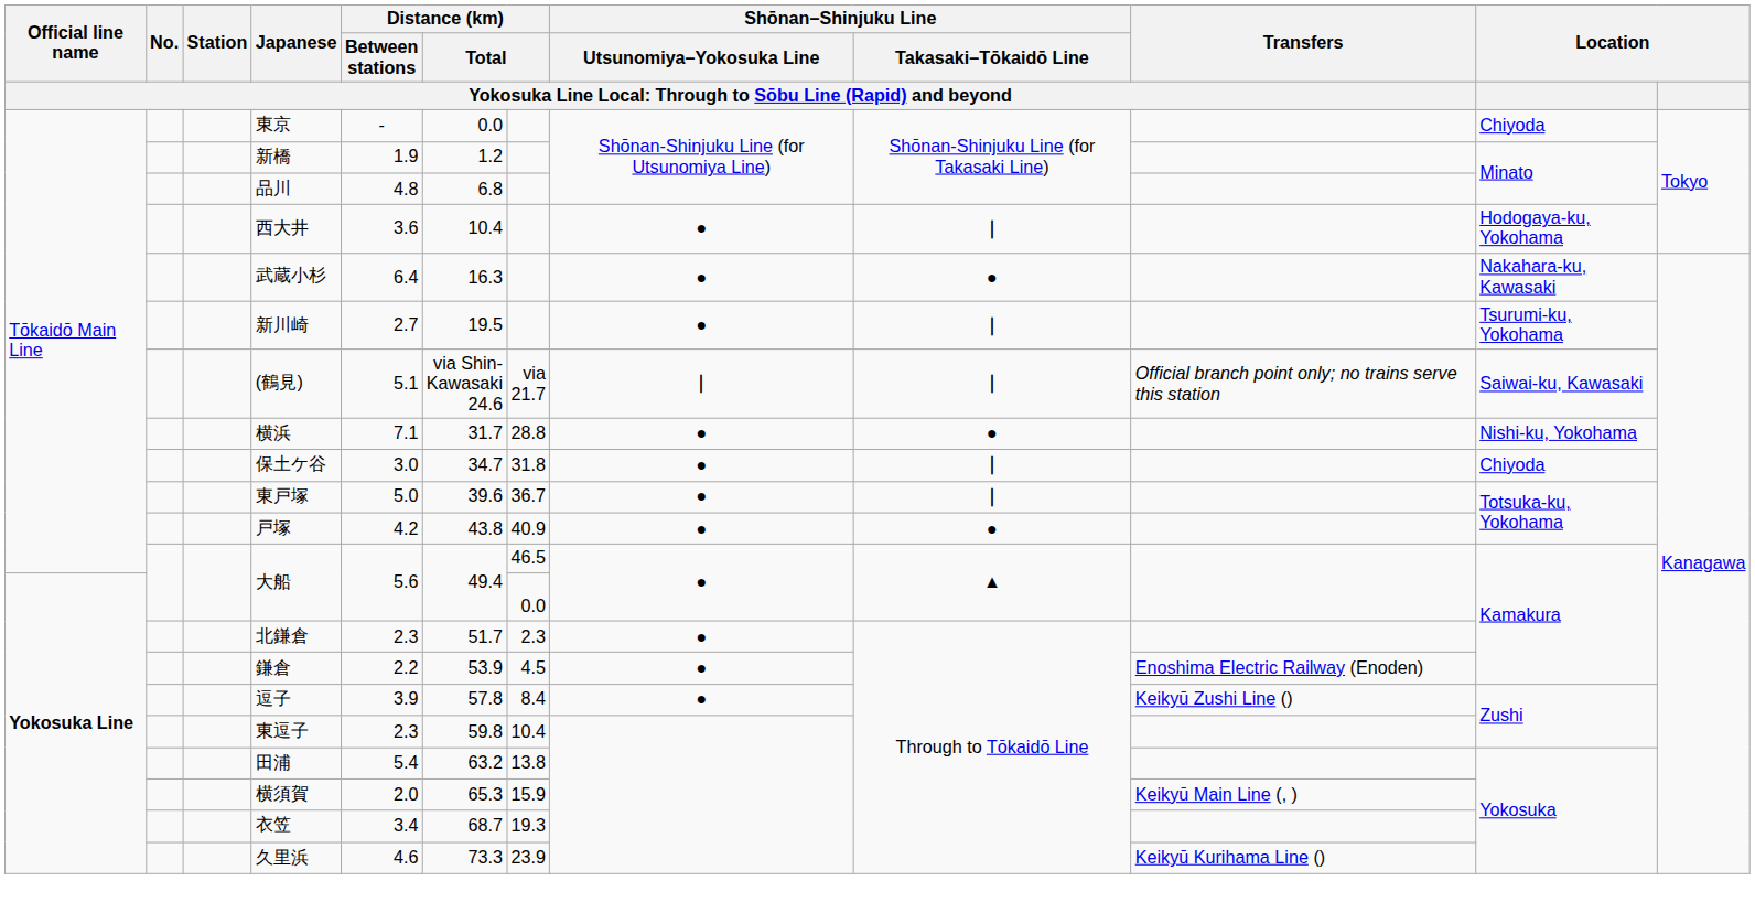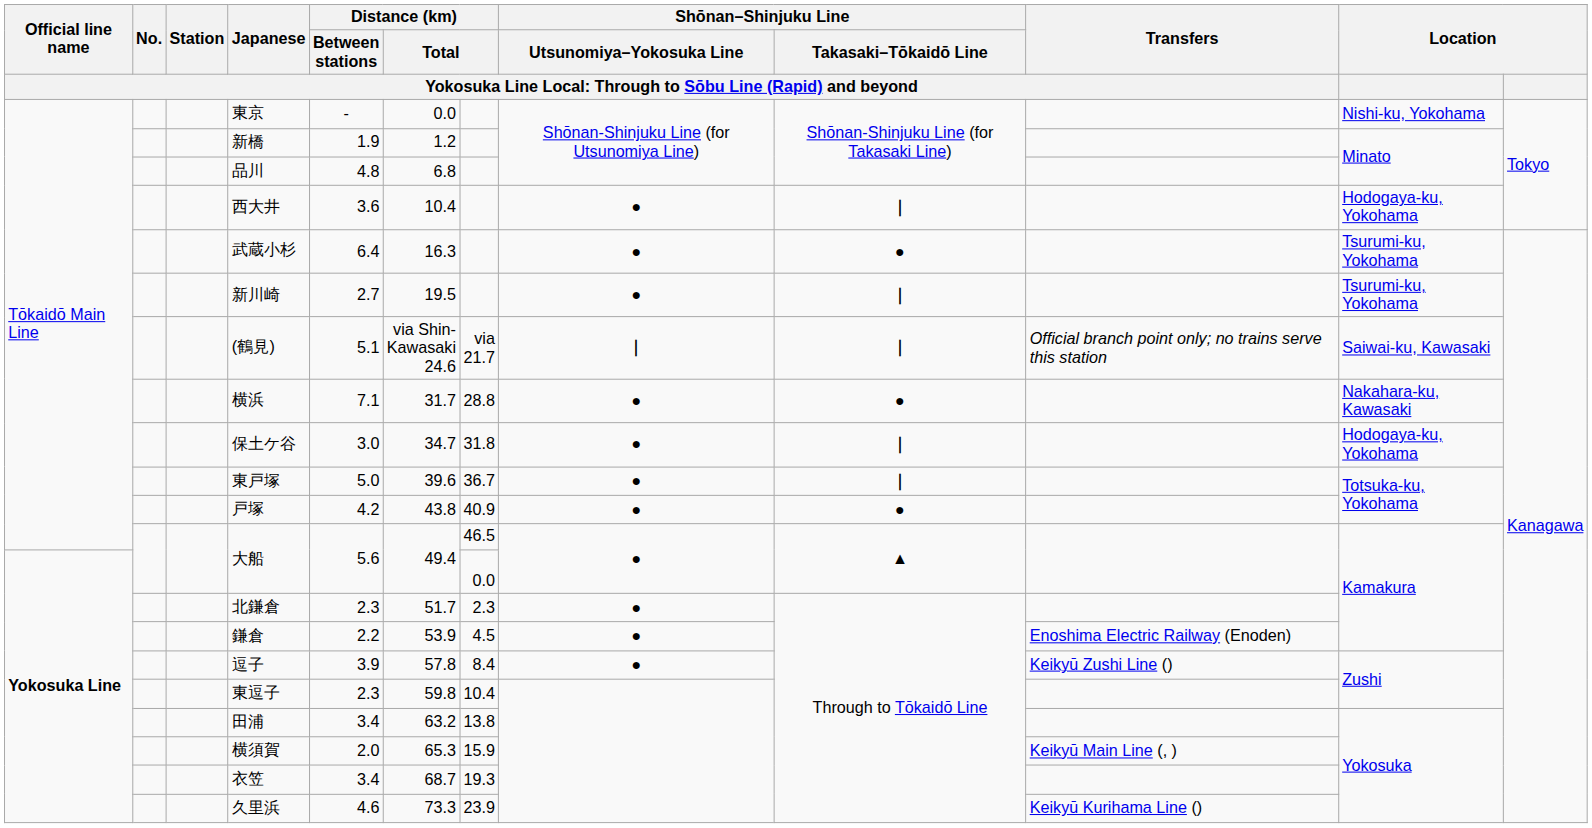 <table class="wikitable" rules="all">
 <tr>
 <th rowspan="2">Official line name</th>
 <th rowspan="2">No.</th>
 <th rowspan="2">Station</th>
 <th rowspan="2">Japanese</th>
 <th colspan="3">Distance (km)</th>
 <th colspan="2" style="width:1em">Shōnan–Shinjuku Line</th>
 <th rowspan="2">Transfers</th>
 <th colspan="2" rowspan="2">Location</th>
 </tr>
 <tr>
 <th>Between<br>stations</th>
 <th colspan="2">Total</th>
 <th>Utsunomiya–Yokosuka Line</th>
 <th>Takasaki–Tōkaidō Line</th>
 </tr>
 <tr>
 <th colspan="10">Yokosuka Line Local: Through to  <a href='#'>Sōbu Line (Rapid)</a> and beyond</th>
 <th></th>
 <th></th>
 </tr>
 <tr>
 <td rowspan="12"><a href='#'>Tōkaidō Main Line</a></td>
 <td align="center"></td>
 <td></td>
 <td>東京</td>
 <td style="text-align:center;">-</td>
 <td style="text-align:right;">0.0</td>
 <td style=""> </td>
 <td rowspan="3" style="text-align:center;"> <a href='#'>Shōnan-Shinjuku Line</a> (for  <a href='#'>Utsunomiya Line</a>)</td>
 <td rowspan="3" style="text-align:center;"> <a href='#'>Shōnan-Shinjuku Line</a> (for  <a href='#'>Takasaki Line</a>)</td>
 <td style="white-space:nowrap;"></td>
-<td><a href='#'>Chiyoda</a></td>
+<td><a href='#'>Nishi-ku, Yokohama</a></td>
 <td rowspan="4"><a href='#'>Tokyo</a></td>
 </tr>
 <tr>
 <td align="center"></td>
 <td></td>
 <td>新橋</td>
 <td style="text-align:right;">1.9</td>
 <td style="text-align:right;">1.2</td>
 <td> </td>
 <td></td>
 <td rowspan="2"><a href='#'>Minato</a></td>
 </tr>
 <tr>
 <td align="center"></td>
 <td></td>
 <td>品川</td>
 <td style="text-align:right;">4.8</td>
 <td style="text-align:right;">6.8</td>
 <td> </td>
 <td></td>
 </tr>
 <tr>
 <td align="center"></td>
 <td></td>
 <td>西大井</td>
 <td style="text-align:right;">3.6</td>
 <td style="text-align:right;">10.4</td>
 <td> </td>
 <td style="text-align:center;">●</td>
 <td style="text-align:center;"><strong>｜</strong></td>
 <td></td>
 <td><a href='#'>Hodogaya-ku, Yokohama</a></td>
 </tr>
 <tr>
 <td align="center"></td>
 <td></td>
 <td>武蔵小杉</td>
 <td style="text-align:right;">6.4</td>
 <td style="text-align:right;">16.3</td>
 <td> </td>
 <td style="text-align:center;">●</td>
 <td style="text-align:center;">●</td>
 <td></td>
-<td><a href='#'>Nakahara-ku, Kawasaki</a></td>
+<td><a href='#'>Tsurumi-ku, Yokohama</a></td>
 <td rowspan="17"><a href='#'>Kanagawa</a></td>
 </tr>
 <tr>
 <td align="center"></td>
 <td></td>
 <td>新川崎</td>
 <td style="text-align:right;">2.7</td>
 <td style="text-align:right;">19.5</td>
 <td> </td>
 <td style="text-align:center;">●</td>
 <td style="text-align:center;"><strong>｜</strong></td>
 <td> </td>
 <td><a href='#'>Tsurumi-ku, Yokohama</a></td>
 </tr>
 <tr>
 <td></td>
 <td><em></em></td>
 <td>(鶴見)</td>
 <td style="text-align:right;">5.1</td>
 <td style="text-align:right;"><span>via Shin-<br>Kawasaki</span><br>24.6</td>
 <td style="text-align:right;"><span>via </span><br>21.7</td>
 <td style="text-align:center;"><strong>｜</strong></td>
 <td style="text-align:center;"><strong>｜</strong></td>
 <td><em>Official branch point only; no trains serve this station</em></td>
 <td><a href='#'>Saiwai-ku, Kawasaki</a></td>
 </tr>
 <tr>
 <td align="center"></td>
 <td></td>
 <td>横浜</td>
 <td style="text-align:right;">7.1</td>
 <td style="text-align:right;">31.7</td>
 <td style="text-align:right;">28.8</td>
 <td style="text-align:center;">●</td>
 <td style="text-align:center;">●</td>
 <td></td>
-<td><a href='#'>Nishi-ku, Yokohama</a></td>
+<td><a href='#'>Nakahara-ku, Kawasaki</a></td>
 </tr>
 <tr>
 <td align="center"></td>
 <td></td>
 <td>保土ケ谷</td>
 <td style="text-align:right;">3.0</td>
 <td style="text-align:right;">34.7</td>
 <td style="text-align:right;">31.8</td>
 <td style="text-align:center;">●</td>
 <td style="text-align:center;"><strong>｜</strong></td>
 <td> </td>
-<td><a href='#'>Chiyoda</a></td>
+<td><a href='#'>Hodogaya-ku, Yokohama</a></td>
 </tr>
 <tr>
 <td align="center"></td>
 <td></td>
 <td>東戸塚</td>
 <td style="text-align:right;">5.0</td>
 <td style="text-align:right;">39.6</td>
 <td style="text-align:right;">36.7</td>
 <td style="text-align:center;">●</td>
 <td style="text-align:center;"><strong>｜</strong></td>
 <td> </td>
 <td rowspan="2"><a href='#'>Totsuka-ku, Yokohama</a></td>
 </tr>
 <tr>
 <td align="center"></td>
 <td></td>
 <td>戸塚</td>
 <td style="text-align:right;">4.2</td>
 <td style="text-align:right;">43.8</td>
 <td style="text-align:right;">40.9</td>
 <td style="text-align:center;">●</td>
 <td style="text-align:center;">●</td>
 <td></td>
 </tr>
 <tr>
 <td rowspan="2" align="center"></td>
 <td rowspan="2"></td>
 <td rowspan="2">大船</td>
 <td rowspan="2" style="text-align:right;">5.6</td>
 <td rowspan="2" style="text-align:right;">49.4</td>
 <td style="text-align:right;">46.5</td>
 <td rowspan="2" style="text-align:center;">●</td>
 <td rowspan="2" style="text-align:center;">▲</td>
 <td rowspan="2"></td>
 <td rowspan="4"><a href='#'>Kamakura</a></td>
 </tr>
 <tr>
 <td rowspan="9"><strong>Yokosuka Line</strong></td>
 <td style="text-align:right;"> <br> 0.0</td>
 </tr>
 <tr>
 <td align="center"></td>
 <td></td>
 <td>北鎌倉</td>
 <td style="text-align:right;">2.3</td>
 <td style="text-align:right;">51.7</td>
 <td style="text-align:right;">2.3</td>
 <td style="text-align:center;">●</td>
 <td rowspan="8" style="text-align:center;">Through to  <a href='#'>Tōkaidō Line</a></td>
 </tr>
 <tr>
 <td align="center"></td>
 <td></td>
 <td>鎌倉</td>
 <td style="text-align:right;">2.2</td>
 <td style="text-align:right;">53.9</td>
 <td style="text-align:right;">4.5</td>
 <td style="text-align:center;">●</td>
 <td> <a href='#'>Enoshima Electric Railway</a> (Enoden)</td>
 </tr>
 <tr>
 <td align="center"></td>
 <td></td>
 <td>逗子</td>
 <td style="text-align:right;">3.9</td>
 <td style="text-align:right;">57.8</td>
 <td style="text-align:right;">8.4</td>
 <td style="text-align:center;">●</td>
 <td> <a href='#'>Keikyū Zushi Line</a> ()</td>
 <td rowspan="2"><a href='#'>Zushi</a></td>
 </tr>
 <tr>
 <td align="center"></td>
 <td></td>
 <td>東逗子</td>
 <td style="text-align:right;">2.3</td>
 <td style="text-align:right;">59.8</td>
 <td style="text-align:right;">10.4</td>
 <td rowspan="5"> </td>
 <td> </td>
 </tr>
 <tr>
 <td align="center"></td>
 <td></td>
 <td>田浦</td>
-<td style="text-align:right;">5.4</td>
+<td style="text-align:right;">3.4</td>
 <td style="text-align:right;">63.2</td>
 <td style="text-align:right;">13.8</td>
 <td> </td>
 <td rowspan="4"><a href='#'>Yokosuka</a></td>
 </tr>
 <tr>
 <td align="center"></td>
 <td></td>
 <td>横須賀</td>
 <td style="text-align:right;">2.0</td>
 <td style="text-align:right;">65.3</td>
 <td style="text-align:right;">15.9</td>
 <td> <a href='#'>Keikyū Main Line</a> (, )</td>
 </tr>
 <tr>
 <td align="center"></td>
 <td></td>
 <td>衣笠</td>
 <td style="text-align:right;">3.4</td>
 <td style="text-align:right;">68.7</td>
 <td style="text-align:right;">19.3</td>
 <td> </td>
 </tr>
 <tr>
 <td align="center"></td>
 <td></td>
 <td>久里浜</td>
 <td style="text-align:right;">4.6</td>
 <td style="text-align:right;">73.3</td>
 <td style="text-align:right;">23.9</td>
 <td> <a href='#'>Keikyū Kurihama Line</a> ()</td>
 </tr>
 </table>
